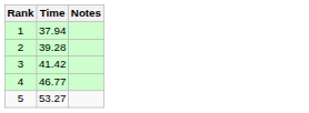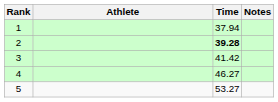 <table class="wikitable" style="text-align:center">
 <tr>
 <th>Rank</th>
+<th Style="width:18em">Athlete</th>
 <th>Time</th>
 <th>Notes</th>
 </tr>
 <tr style="background:#cfc">
 <td>1</td>
+<td style="text-align:left"></td>
 <td>37.94</td>
 <td></td>
 </tr>
 <tr style="background:#cfc">
 <td>2</td>
-<td>39.28</td>
+<td style="text-align:left"></td>
+<td><strong>39.28</strong></td>
 <td></td>
 </tr>
 <tr style="background:#cfc">
 <td>3</td>
+<td style="text-align:left"></td>
 <td>41.42</td>
 <td></td>
 </tr>
 <tr style="background:#cfc">
 <td>4</td>
-<td>46.77</td>
+<td style="text-align:left"></td>
+<td>46.27</td>
 <td></td>
 </tr>
 <tr>
 <td>5</td>
+<td style="text-align:left"></td>
 <td>53.27</td>
 <td></td>
 </tr>
 </table>
